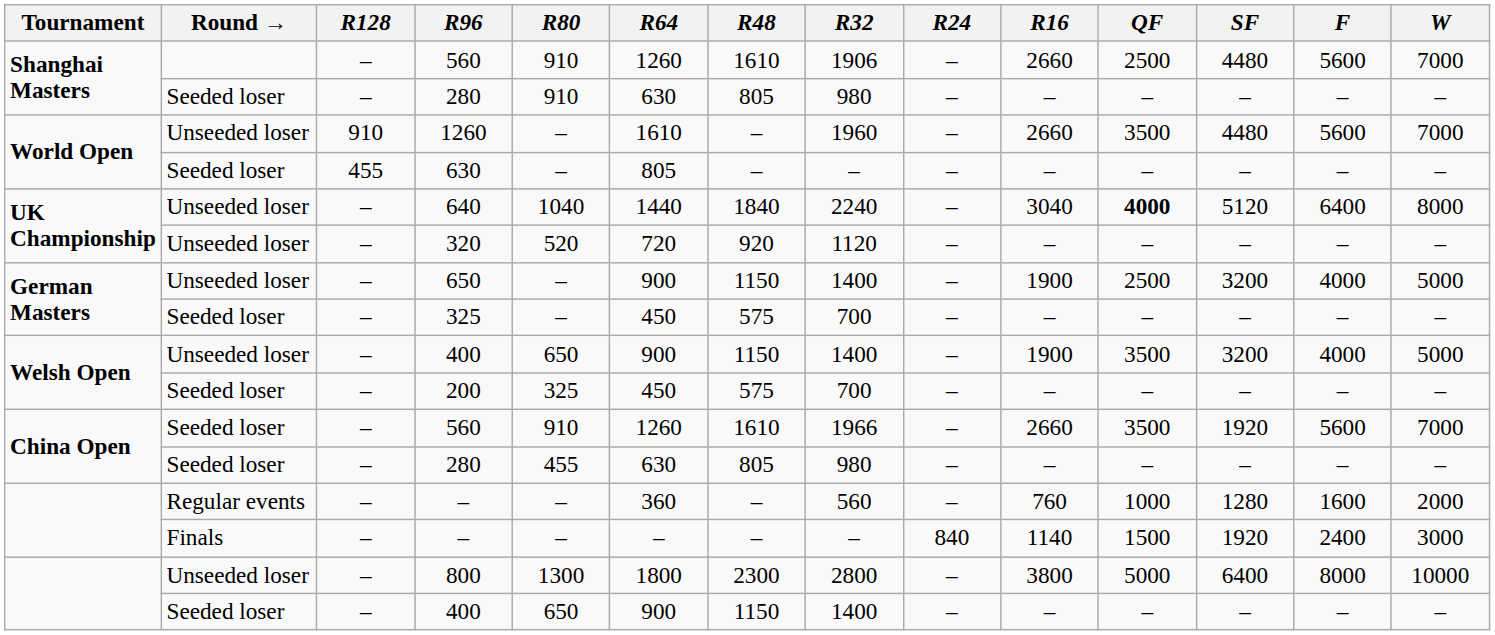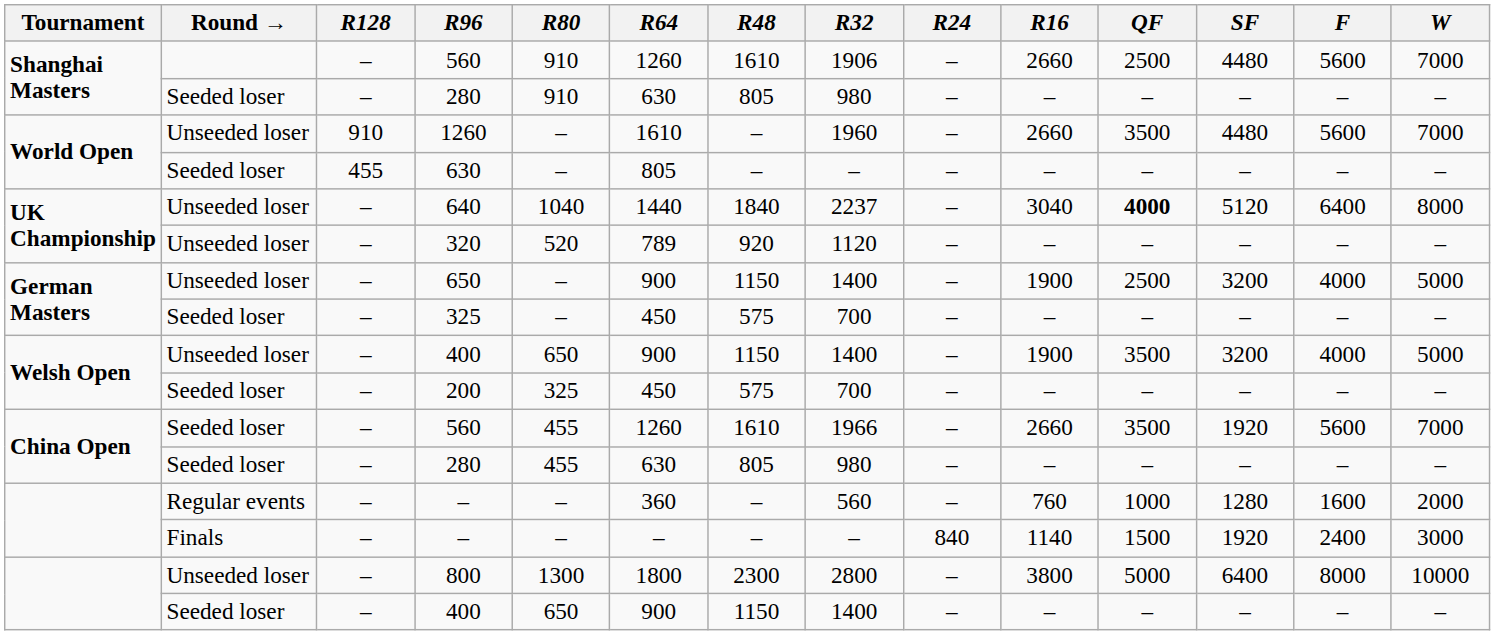 <table class="wikitable" style="font-size: 100%; text-align:center">
 <tr>
 <th width=60>Tournament</th>
 <th width=100>Round →</th>
 <th width=60><em>R128</em></th>
 <th width=60><em>R96</em></th>
 <th width=60><em>R80</em></th>
 <th width=60><em>R64</em></th>
 <th width=60><em>R48</em></th>
 <th width=60><em>R32</em></th>
 <th width=60><em>R24</em></th>
 <th width=60><em>R16</em></th>
 <th width=60><em>QF</em></th>
 <th width=60><em>SF</em></th>
 <th width=60><em>F</em></th>
 <th width=60><em>W</em></th>
 </tr>
 <tr>
 <td rowspan="2"  align="left"><strong>Shanghai Masters</strong></td>
 <td align="left"></td>
 <td>–</td>
 <td>560</td>
 <td>910</td>
 <td>1260</td>
 <td>1610</td>
 <td>1906</td>
 <td>–</td>
 <td>2660</td>
 <td>2500</td>
 <td>4480</td>
 <td>5600</td>
 <td>7000</td>
 </tr>
 <tr>
 <td align="left">Seeded loser</td>
 <td>–</td>
 <td>280</td>
 <td>910</td>
 <td>630</td>
 <td>805</td>
 <td>980</td>
 <td>–</td>
 <td>–</td>
 <td>–</td>
 <td>–</td>
 <td>–</td>
 <td>–</td>
 </tr>
 <tr>
 <td rowspan="2"  align="left"><strong>World Open</strong></td>
 <td align="left">Unseeded loser</td>
 <td>910</td>
 <td>1260</td>
 <td>–</td>
 <td>1610</td>
 <td>–</td>
 <td>1960</td>
 <td>–</td>
 <td>2660</td>
 <td>3500</td>
 <td>4480</td>
 <td>5600</td>
 <td>7000</td>
 </tr>
 <tr>
 <td align="left">Seeded loser</td>
 <td>455</td>
 <td>630</td>
 <td>–</td>
 <td>805</td>
 <td>–</td>
 <td>–</td>
 <td>–</td>
 <td>–</td>
 <td>–</td>
 <td>–</td>
 <td>–</td>
 <td>–</td>
 </tr>
 <tr>
 <td rowspan="2"  align="left"><strong>UK Championship</strong></td>
 <td align="left">Unseeded loser</td>
 <td>–</td>
 <td>640</td>
 <td>1040</td>
 <td>1440</td>
 <td>1840</td>
-<td>2240</td>
+<td>2237</td>
 <td>–</td>
 <td>3040</td>
 <td><strong>4000</strong></td>
 <td>5120</td>
 <td>6400</td>
 <td>8000</td>
 </tr>
 <tr>
 <td align="left">Unseeded loser</td>
 <td>–</td>
 <td>320</td>
 <td>520</td>
-<td>720</td>
+<td>789</td>
 <td>920</td>
 <td>1120</td>
 <td>–</td>
 <td>–</td>
 <td>–</td>
 <td>–</td>
 <td>–</td>
 <td>–</td>
 </tr>
 <tr>
 <td rowspan="2"  align="left"><strong>German Masters</strong></td>
 <td align="left">Unseeded loser</td>
 <td>–</td>
 <td>650</td>
 <td>–</td>
 <td>900</td>
 <td>1150</td>
 <td>1400</td>
 <td>–</td>
 <td>1900</td>
 <td>2500</td>
 <td>3200</td>
 <td>4000</td>
 <td>5000</td>
 </tr>
 <tr>
 <td align="left">Seeded loser</td>
 <td>–</td>
 <td>325</td>
 <td>–</td>
 <td>450</td>
 <td>575</td>
 <td>700</td>
 <td>–</td>
 <td>–</td>
 <td>–</td>
 <td>–</td>
 <td>–</td>
 <td>–</td>
 </tr>
 <tr>
 <td rowspan="2"  align="left"><strong>Welsh Open</strong></td>
 <td align="left">Unseeded loser</td>
 <td>–</td>
 <td>400</td>
 <td>650</td>
 <td>900</td>
 <td>1150</td>
 <td>1400</td>
 <td>–</td>
 <td>1900</td>
 <td>3500</td>
 <td>3200</td>
 <td>4000</td>
 <td>5000</td>
 </tr>
 <tr>
 <td align="left">Seeded loser</td>
 <td>–</td>
 <td>200</td>
 <td>325</td>
 <td>450</td>
 <td>575</td>
 <td>700</td>
 <td>–</td>
 <td>–</td>
 <td>–</td>
 <td>–</td>
 <td>–</td>
 <td>–</td>
 </tr>
 <tr>
 <td rowspan="2"  align="left"><strong>China Open</strong></td>
 <td align="left">Seeded loser</td>
 <td>–</td>
 <td>560</td>
-<td>910</td>
+<td>455</td>
 <td>1260</td>
 <td>1610</td>
 <td>1966</td>
 <td>–</td>
 <td>2660</td>
 <td>3500</td>
 <td>1920</td>
 <td>5600</td>
 <td>7000</td>
 </tr>
 <tr>
 <td align="left">Seeded loser</td>
 <td>–</td>
 <td>280</td>
 <td>455</td>
 <td>630</td>
 <td>805</td>
 <td>980</td>
 <td>–</td>
 <td>–</td>
 <td>–</td>
 <td>–</td>
 <td>–</td>
 <td>–</td>
 </tr>
 <tr>
 <td rowspan="2"  align="left"></td>
 <td align="left">Regular events</td>
 <td>–</td>
 <td>–</td>
 <td>–</td>
 <td>360</td>
 <td>–</td>
 <td>560</td>
 <td>–</td>
 <td>760</td>
 <td>1000</td>
 <td>1280</td>
 <td>1600</td>
 <td>2000</td>
 </tr>
 <tr>
 <td align="left">Finals</td>
 <td>–</td>
 <td>–</td>
 <td>–</td>
 <td>–</td>
 <td>–</td>
 <td>–</td>
 <td>840</td>
 <td>1140</td>
 <td>1500</td>
 <td>1920</td>
 <td>2400</td>
 <td>3000</td>
 </tr>
 <tr>
 <td rowspan="2"  align="left"></td>
 <td align="left">Unseeded loser</td>
 <td>–</td>
 <td>800</td>
 <td>1300</td>
 <td>1800</td>
 <td>2300</td>
 <td>2800</td>
 <td>–</td>
 <td>3800</td>
 <td>5000</td>
 <td>6400</td>
 <td>8000</td>
 <td>10000</td>
 </tr>
 <tr>
 <td align="left">Seeded loser</td>
 <td>–</td>
 <td>400</td>
 <td>650</td>
 <td>900</td>
 <td>1150</td>
 <td>1400</td>
 <td>–</td>
 <td>–</td>
 <td>–</td>
 <td>–</td>
 <td>–</td>
 <td>–</td>
 </tr>
 </table>
